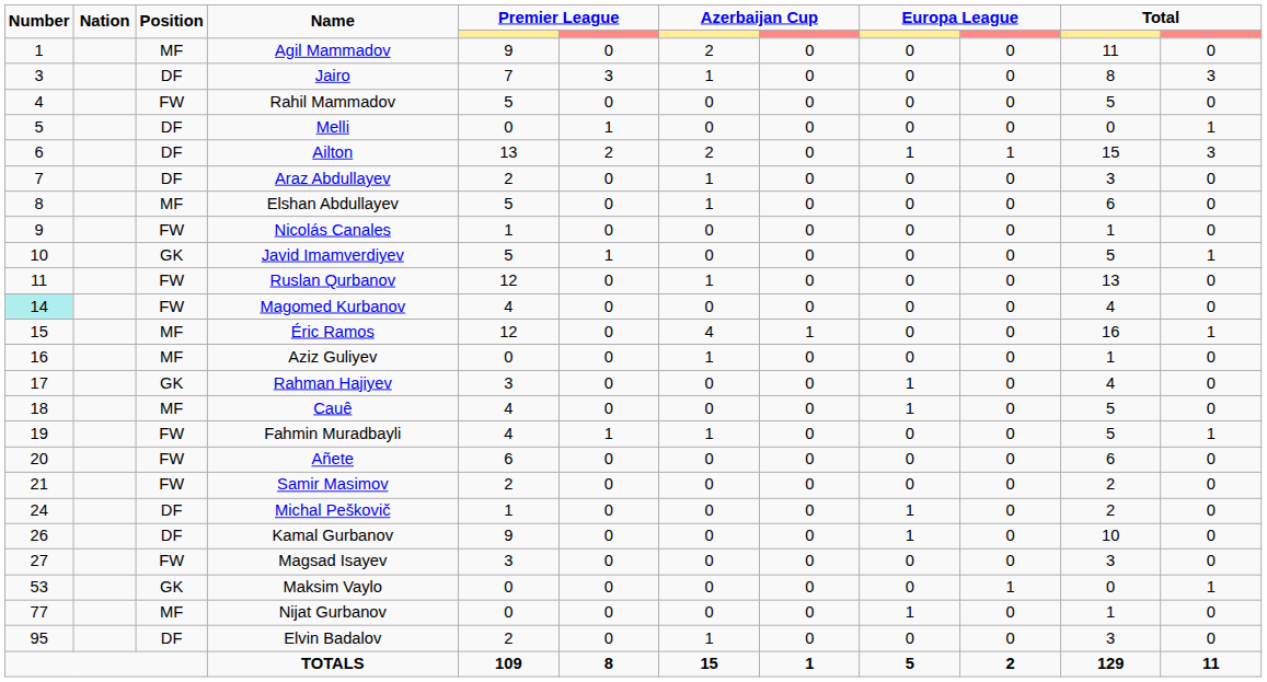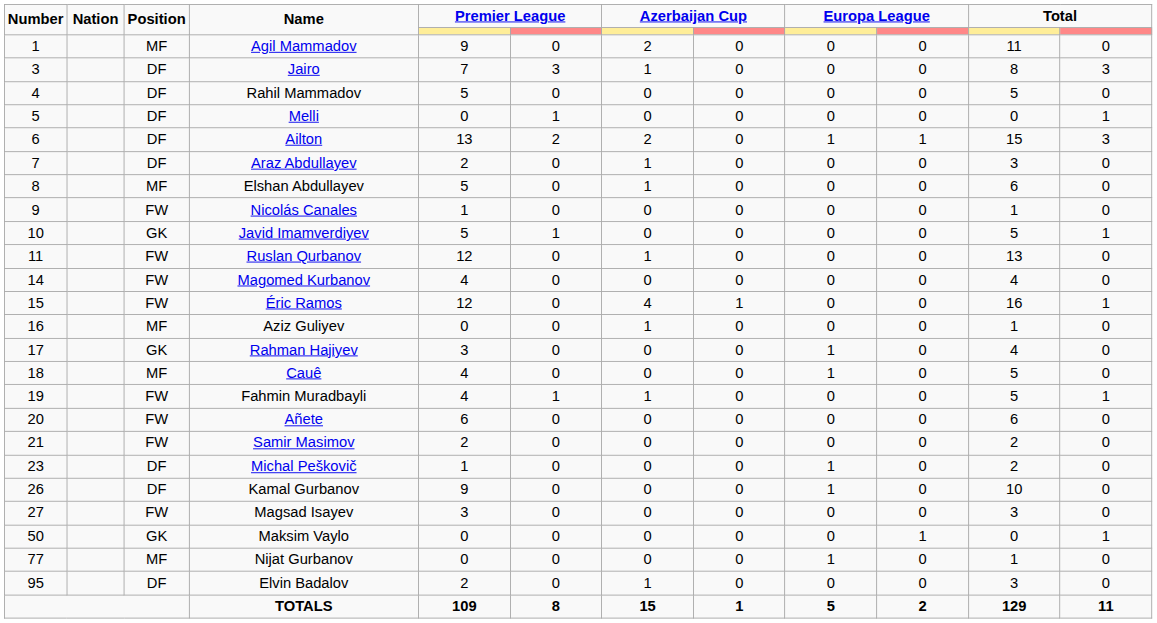 <table class="wikitable" style="text-align:center;">
 <tr>
 <td rowspan="2"  style="width:5%; text-align:center;"><strong>Number</strong></td>
 <td rowspan="2"  style="width:5%; text-align:center;"><strong>Nation</strong></td>
 <td rowspan="2"  style="width:5%; text-align:center;"><strong>Position</strong></td>
 <td rowspan="2"  style="width:20%; text-align:center;"><strong>Name</strong></td>
 <td colspan="2" style="text-align:center;"><strong><a href='#'>Premier League</a></strong></td>
 <td colspan="2" style="text-align:center;"><strong><a href='#'>Azerbaijan Cup</a></strong></td>
 <td colspan="2" style="text-align:center;"><strong><a href='#'>Europa League</a></strong></td>
 <td colspan="2" style="text-align:center;"><strong>Total</strong></td>
 </tr>
 <tr>
 <th style="width:60px; background:#fe9;"></th>
 <th style="width:60px; background:#ff8888;"></th>
 <th style="width:60px; background:#fe9;"></th>
 <th style="width:60px; background:#ff8888;"></th>
 <th style="width:60px; background:#fe9;"></th>
 <th style="width:60px; background:#ff8888;"></th>
 <th style="width:60px; background:#fe9;"></th>
 <th style="width:60px; background:#ff8888;"></th>
 </tr>
 <tr>
 <td>1</td>
 <td></td>
 <td>MF</td>
 <td><a href='#'>Agil Mammadov</a></td>
 <td>9</td>
 <td>0</td>
 <td>2</td>
 <td>0</td>
 <td>0</td>
 <td>0</td>
 <td>11</td>
 <td>0</td>
 </tr>
 <tr>
 <td>3</td>
 <td></td>
 <td>DF</td>
 <td><a href='#'>Jairo</a></td>
 <td>7</td>
 <td>3</td>
 <td>1</td>
 <td>0</td>
 <td>0</td>
 <td>0</td>
 <td>8</td>
 <td>3</td>
 </tr>
 <tr>
 <td>4</td>
 <td></td>
-<td>FW</td>
+<td>DF</td>
 <td>Rahil Mammadov</td>
 <td>5</td>
 <td>0</td>
 <td>0</td>
 <td>0</td>
 <td>0</td>
 <td>0</td>
 <td>5</td>
 <td>0</td>
 </tr>
 <tr>
 <td>5</td>
 <td></td>
 <td>DF</td>
 <td><a href='#'>Melli</a></td>
 <td>0</td>
 <td>1</td>
 <td>0</td>
 <td>0</td>
 <td>0</td>
 <td>0</td>
 <td>0</td>
 <td>1</td>
 </tr>
 <tr>
 <td>6</td>
 <td></td>
 <td>DF</td>
 <td><a href='#'>Ailton</a></td>
 <td>13</td>
 <td>2</td>
 <td>2</td>
 <td>0</td>
 <td>1</td>
 <td>1</td>
 <td>15</td>
 <td>3</td>
 </tr>
 <tr>
 <td>7</td>
 <td></td>
 <td>DF</td>
 <td><a href='#'>Araz Abdullayev</a></td>
 <td>2</td>
 <td>0</td>
 <td>1</td>
 <td>0</td>
 <td>0</td>
 <td>0</td>
 <td>3</td>
 <td>0</td>
 </tr>
 <tr>
 <td>8</td>
 <td></td>
 <td>MF</td>
 <td>Elshan Abdullayev</td>
 <td>5</td>
 <td>0</td>
 <td>1</td>
 <td>0</td>
 <td>0</td>
 <td>0</td>
 <td>6</td>
 <td>0</td>
 </tr>
 <tr>
 <td>9</td>
 <td></td>
 <td>FW</td>
 <td><a href='#'>Nicolás Canales</a></td>
 <td>1</td>
 <td>0</td>
 <td>0</td>
 <td>0</td>
 <td>0</td>
 <td>0</td>
 <td>1</td>
 <td>0</td>
 </tr>
 <tr>
 <td>10</td>
 <td></td>
 <td>GK</td>
 <td><a href='#'>Javid Imamverdiyev</a></td>
 <td>5</td>
 <td>1</td>
 <td>0</td>
 <td>0</td>
 <td>0</td>
 <td>0</td>
 <td>5</td>
 <td>1</td>
 </tr>
 <tr>
 <td>11</td>
 <td></td>
 <td>FW</td>
 <td><a href='#'>Ruslan Qurbanov</a></td>
 <td>12</td>
 <td>0</td>
 <td>1</td>
 <td>0</td>
 <td>0</td>
 <td>0</td>
 <td>13</td>
 <td>0</td>
 </tr>
 <tr>
-<td style="background: paleturquoise;">14</td>
+<td>14</td>
 <td></td>
 <td>FW</td>
 <td><a href='#'>Magomed Kurbanov</a></td>
 <td>4</td>
 <td>0</td>
 <td>0</td>
 <td>0</td>
 <td>0</td>
 <td>0</td>
 <td>4</td>
 <td>0</td>
 </tr>
 <tr>
 <td>15</td>
 <td></td>
-<td>MF</td>
+<td>FW</td>
 <td><a href='#'>Éric Ramos</a></td>
 <td>12</td>
 <td>0</td>
 <td>4</td>
 <td>1</td>
 <td>0</td>
 <td>0</td>
 <td>16</td>
 <td>1</td>
 </tr>
 <tr>
 <td>16</td>
 <td></td>
 <td>MF</td>
 <td>Aziz Guliyev</td>
 <td>0</td>
 <td>0</td>
 <td>1</td>
 <td>0</td>
 <td>0</td>
 <td>0</td>
 <td>1</td>
 <td>0</td>
 </tr>
 <tr>
 <td>17</td>
 <td></td>
 <td>GK</td>
 <td><a href='#'>Rahman Hajiyev</a></td>
 <td>3</td>
 <td>0</td>
 <td>0</td>
 <td>0</td>
 <td>1</td>
 <td>0</td>
 <td>4</td>
 <td>0</td>
 </tr>
 <tr>
 <td>18</td>
 <td></td>
 <td>MF</td>
 <td><a href='#'>Cauê</a></td>
 <td>4</td>
 <td>0</td>
 <td>0</td>
 <td>0</td>
 <td>1</td>
 <td>0</td>
 <td>5</td>
 <td>0</td>
 </tr>
 <tr>
 <td>19</td>
 <td></td>
 <td>FW</td>
 <td>Fahmin Muradbayli</td>
 <td>4</td>
 <td>1</td>
 <td>1</td>
 <td>0</td>
 <td>0</td>
 <td>0</td>
 <td>5</td>
 <td>1</td>
 </tr>
 <tr>
 <td>20</td>
 <td></td>
 <td>FW</td>
 <td><a href='#'>Añete</a></td>
 <td>6</td>
 <td>0</td>
 <td>0</td>
 <td>0</td>
 <td>0</td>
 <td>0</td>
 <td>6</td>
 <td>0</td>
 </tr>
 <tr>
 <td>21</td>
 <td></td>
 <td>FW</td>
 <td><a href='#'>Samir Masimov</a></td>
 <td>2</td>
 <td>0</td>
 <td>0</td>
 <td>0</td>
 <td>0</td>
 <td>0</td>
 <td>2</td>
 <td>0</td>
 </tr>
 <tr>
-<td>24</td>
+<td>23</td>
 <td></td>
 <td>DF</td>
 <td><a href='#'>Michal Peškovič</a></td>
 <td>1</td>
 <td>0</td>
 <td>0</td>
 <td>0</td>
 <td>1</td>
 <td>0</td>
 <td>2</td>
 <td>0</td>
 </tr>
 <tr>
 <td>26</td>
 <td></td>
 <td>DF</td>
 <td>Kamal Gurbanov</td>
 <td>9</td>
 <td>0</td>
 <td>0</td>
 <td>0</td>
 <td>1</td>
 <td>0</td>
 <td>10</td>
 <td>0</td>
 </tr>
 <tr>
 <td>27</td>
 <td></td>
 <td>FW</td>
 <td>Magsad Isayev</td>
 <td>3</td>
 <td>0</td>
 <td>0</td>
 <td>0</td>
 <td>0</td>
 <td>0</td>
 <td>3</td>
 <td>0</td>
 </tr>
 <tr>
-<td>53</td>
+<td>50</td>
 <td></td>
 <td>GK</td>
 <td>Maksim Vaylo</td>
 <td>0</td>
 <td>0</td>
 <td>0</td>
 <td>0</td>
 <td>0</td>
 <td>1</td>
 <td>0</td>
 <td>1</td>
 </tr>
 <tr>
 <td>77</td>
 <td></td>
 <td>MF</td>
 <td>Nijat Gurbanov</td>
 <td>0</td>
 <td>0</td>
 <td>0</td>
 <td>0</td>
 <td>1</td>
 <td>0</td>
 <td>1</td>
 <td>0</td>
 </tr>
 <tr>
 <td>95</td>
 <td></td>
 <td>DF</td>
 <td>Elvin Badalov</td>
 <td>2</td>
 <td>0</td>
 <td>1</td>
 <td>0</td>
 <td>0</td>
 <td>0</td>
 <td>3</td>
 <td>0</td>
 </tr>
 <tr>
 <td colspan="3"></td>
 <td><strong>TOTALS</strong></td>
 <td><strong>109</strong></td>
 <td><strong>8</strong></td>
 <td><strong>15</strong></td>
 <td><strong>1</strong></td>
 <td><strong>5</strong></td>
 <td><strong>2</strong></td>
 <td><strong>129</strong></td>
 <td><strong>11</strong></td>
 </tr>
 </table>
